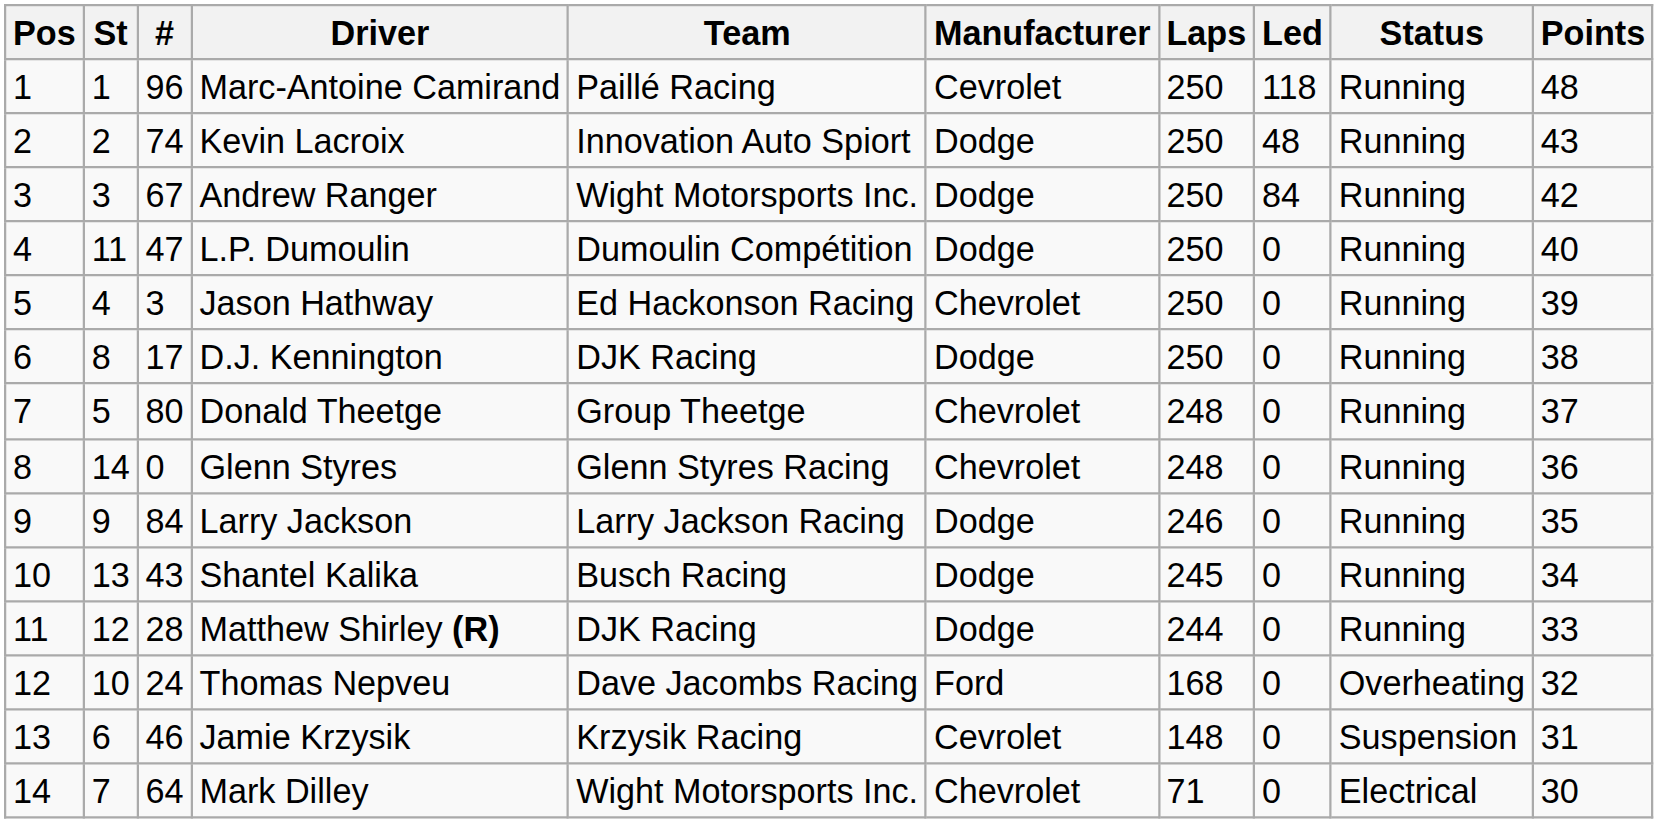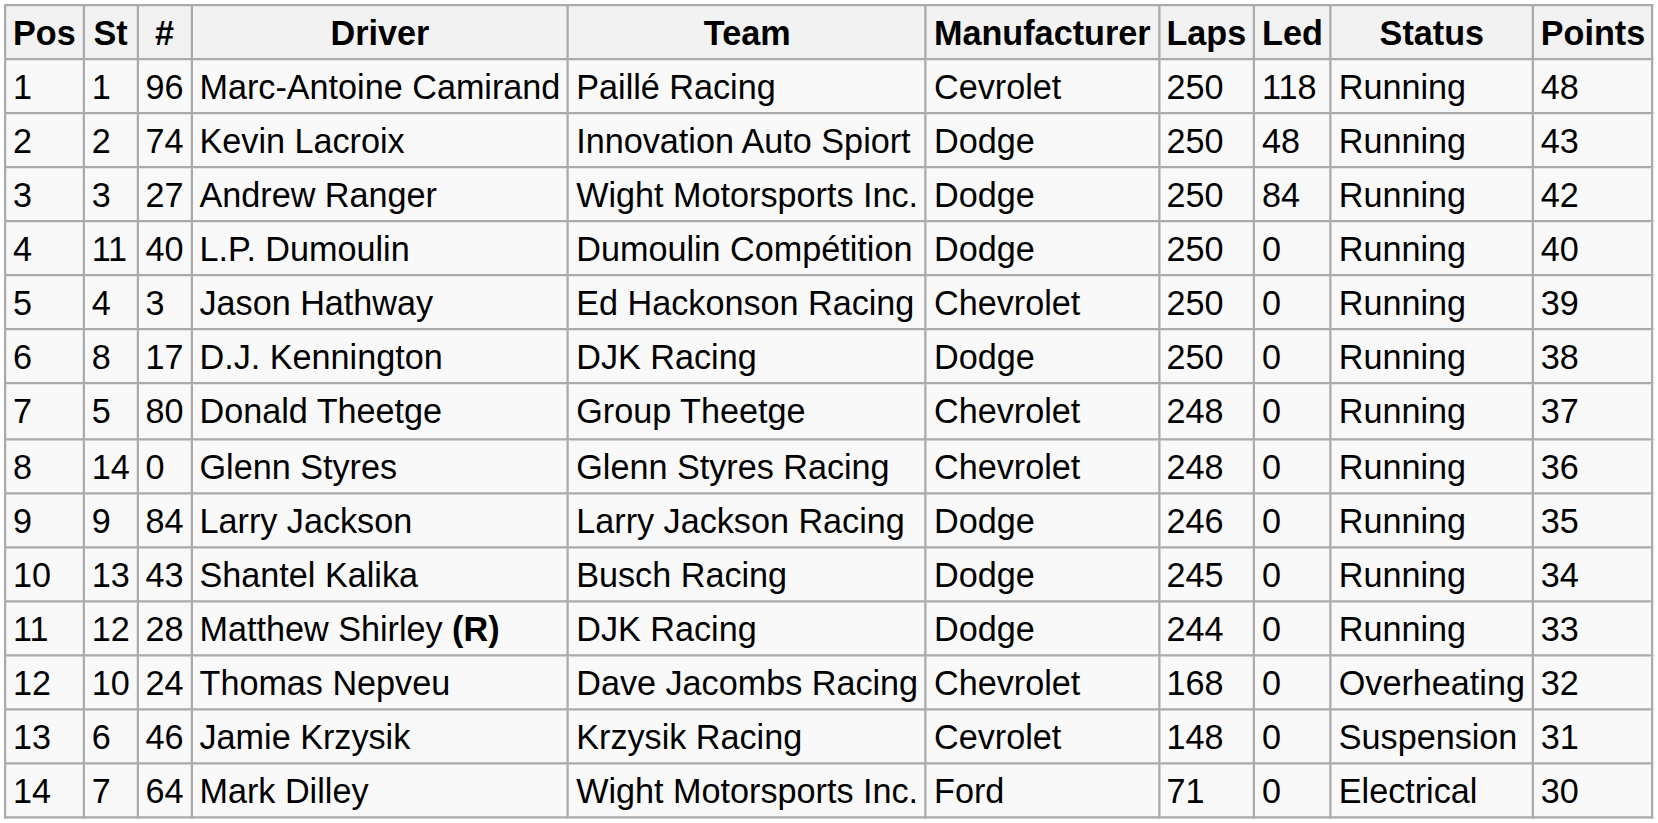 <table class="wikitable" style="font-size: 95%;">
 <tr>
 <th>Pos</th>
 <th>St</th>
 <th>#</th>
 <th>Driver</th>
 <th>Team</th>
 <th>Manufacturer</th>
 <th>Laps</th>
 <th>Led</th>
 <th>Status</th>
 <th>Points</th>
 </tr>
 <tr>
 <td>1</td>
 <td>1</td>
 <td>96</td>
 <td>Marc-Antoine Camirand</td>
 <td>Paillé Racing</td>
 <td>Cevrolet</td>
 <td>250</td>
 <td>118</td>
 <td>Running</td>
 <td>48</td>
 </tr>
 <tr>
 <td>2</td>
 <td>2</td>
 <td>74</td>
 <td>Kevin Lacroix</td>
 <td>Innovation Auto Spiort</td>
 <td>Dodge</td>
 <td>250</td>
 <td>48</td>
 <td>Running</td>
 <td>43</td>
 </tr>
 <tr>
 <td>3</td>
 <td>3</td>
-<td>67</td>
+<td>27</td>
 <td>Andrew Ranger</td>
 <td>Wight Motorsports Inc.</td>
 <td>Dodge</td>
 <td>250</td>
 <td>84</td>
 <td>Running</td>
 <td>42</td>
 </tr>
 <tr>
 <td>4</td>
 <td>11</td>
-<td>47</td>
+<td>40</td>
 <td>L.P. Dumoulin</td>
 <td>Dumoulin Compétition</td>
 <td>Dodge</td>
 <td>250</td>
 <td>0</td>
 <td>Running</td>
 <td>40</td>
 </tr>
 <tr>
 <td>5</td>
 <td>4</td>
 <td>3</td>
 <td>Jason Hathway</td>
 <td>Ed Hackonson Racing</td>
 <td>Chevrolet</td>
 <td>250</td>
 <td>0</td>
 <td>Running</td>
 <td>39</td>
 </tr>
 <tr>
 <td>6</td>
 <td>8</td>
 <td>17</td>
 <td>D.J. Kennington</td>
 <td>DJK Racing</td>
 <td>Dodge</td>
 <td>250</td>
 <td>0</td>
 <td>Running</td>
 <td>38</td>
 </tr>
 <tr>
 <td>7</td>
 <td>5</td>
 <td>80</td>
 <td>Donald Theetge</td>
 <td>Group Theetge</td>
 <td>Chevrolet</td>
 <td>248</td>
 <td>0</td>
 <td>Running</td>
 <td>37</td>
 </tr>
 <tr>
 <td>8</td>
 <td>14</td>
 <td>0</td>
 <td>Glenn Styres</td>
 <td>Glenn Styres Racing</td>
 <td>Chevrolet</td>
 <td>248</td>
 <td>0</td>
 <td>Running</td>
 <td>36</td>
 </tr>
 <tr>
 <td>9</td>
 <td>9</td>
 <td>84</td>
 <td>Larry Jackson</td>
 <td>Larry Jackson Racing</td>
 <td>Dodge</td>
 <td>246</td>
 <td>0</td>
 <td>Running</td>
 <td>35</td>
 </tr>
 <tr>
 <td>10</td>
 <td>13</td>
 <td>43</td>
 <td>Shantel Kalika</td>
 <td>Busch Racing</td>
 <td>Dodge</td>
 <td>245</td>
 <td>0</td>
 <td>Running</td>
 <td>34</td>
 </tr>
 <tr>
 <td>11</td>
 <td>12</td>
 <td>28</td>
 <td>Matthew Shirley <strong>(R)</strong></td>
 <td>DJK Racing</td>
 <td>Dodge</td>
 <td>244</td>
 <td>0</td>
 <td>Running</td>
 <td>33</td>
 </tr>
 <tr>
 <td>12</td>
 <td>10</td>
 <td>24</td>
 <td>Thomas Nepveu</td>
 <td>Dave Jacombs Racing</td>
-<td>Ford</td>
+<td>Chevrolet</td>
 <td>168</td>
 <td>0</td>
 <td>Overheating</td>
 <td>32</td>
 </tr>
 <tr>
 <td>13</td>
 <td>6</td>
 <td>46</td>
 <td>Jamie Krzysik</td>
 <td>Krzysik Racing</td>
 <td>Cevrolet</td>
 <td>148</td>
 <td>0</td>
 <td>Suspension</td>
 <td>31</td>
 </tr>
 <tr>
 <td>14</td>
 <td>7</td>
 <td>64</td>
 <td>Mark Dilley</td>
 <td>Wight Motorsports Inc.</td>
-<td>Chevrolet</td>
+<td>Ford</td>
 <td>71</td>
 <td>0</td>
 <td>Electrical</td>
 <td>30</td>
 </tr>
 </table>
